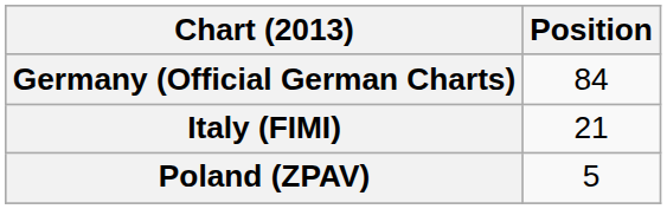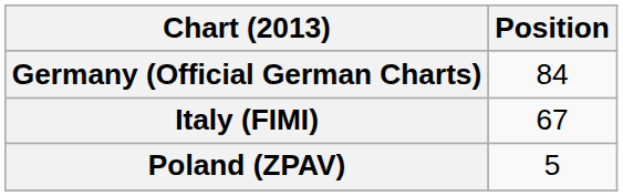 <table class="wikitable sortable plainrowheaders" style="text-align:center;">
 <tr>
 <th scope="col">Chart (2013)</th>
 <th scope="col">Position</th>
 </tr>
 <tr>
 <th scope="row">Germany (Official German Charts)</th>
 <td style="text-align:center;">84</td>
 </tr>
 <tr>
 <th scope="row">Italy (FIMI)</th>
-<td style="text-align:center;">21</td>
+<td style="text-align:center;">67</td>
 </tr>
 <tr>
 <th scope="row">Poland (ZPAV)</th>
 <td style="text-align:center;">5</td>
 </tr>
 </table>
